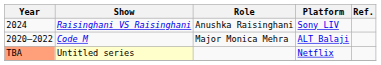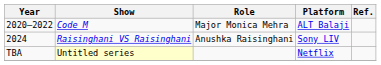 <table class="wikitable sortable">
 <tr style="text-align:left;">
 <th>Year</th>
 <th>Show</th>
 <th>Role</th>
 <th>Platform</th>
 <th>Ref.</th>
 </tr>
 <tr>
+<td>2020–2022</td>
+<td><em><a href='#'>Code M</a></em></td>
+<td>Major Monica Mehra</td>
+<td><a href='#'>ALT Balaji</a></td>
+<td style="text-align:left;"></td>
+</tr>
+<tr>
 <td>2024</td>
 <td><em><a href='#'>Raisinghani VS Raisinghani</a></em></td>
 <td>Anushka Raisinghani</td>
 <td><a href='#'>Sony LIV</a></td>
 <td></td>
 </tr>
 <tr>
-<td>2020–2022</td>
-<td><em><a href='#'>Code M</a></em></td>
-<td>Major Monica Mehra</td>
-<td><a href='#'>ALT Balaji</a></td>
-<td style="text-align:left;"></td>
-</tr>
-<tr>
-<td style="background: lightsalmon;">TBA</td>
+<td>TBA</td>
 <td style="background:#FFFFCC;">Untitled series </td>
 <td></td>
 <td><a href='#'>Netflix</a></td>
 <td></td>
 </tr>
 <tr>
 </tr>
 </table>
